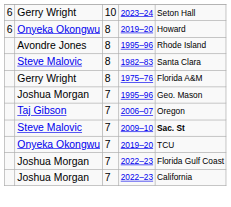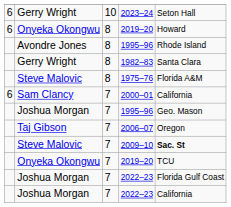 <table class="wikitable">
 <tr>
 </tr>
 <tr>
 <td>6</td>
 <td>Gerry Wright</td>
 <td>10</td>
 <td style="font-size:80%;"><a href='#'>2023–24</a></td>
 <td style="font-size:80%;">Seton Hall</td>
 </tr>
 <tr>
 <td>6</td>
 <td><a href='#'>Onyeka Okongwu</a></td>
 <td>8</td>
 <td style="font-size:80%;"><a href='#'>2019–20</a></td>
 <td style="font-size:80%;">Howard</td>
 </tr>
 <tr>
 <td></td>
 <td>Avondre Jones</td>
 <td>8</td>
 <td style="font-size:80%;"><a href='#'>1995–96</a></td>
 <td style="font-size:80%;">Rhode Island</td>
 </tr>
 <tr>
 <td></td>
-<td><a href='#'>Steve Malovic</a></td>
+<td>Gerry Wright</td>
 <td>8</td>
 <td style="font-size:80%;"><a href='#'>1982–83</a></td>
 <td style="font-size:80%;">Santa Clara</td>
 </tr>
 <tr>
 <td></td>
-<td>Gerry Wright</td>
+<td><a href='#'>Steve Malovic</a></td>
 <td>8</td>
 <td style="font-size:80%;"><a href='#'>1975–76</a></td>
 <td style="font-size:80%;">Florida A&M</td>
+</tr>
+<tr>
+<td>6</td>
+<td><a href='#'>Sam Clancy</a></td>
+<td>7</td>
+<td style="font-size:80%;"><a href='#'>2000–01</a></td>
+<td style="font-size:80%;">California</td>
 </tr>
 <tr>
 <td></td>
 <td>Joshua Morgan</td>
 <td>7</td>
 <td style="font-size:80%;"><a href='#'>1995–96</a></td>
 <td style="font-size:80%;">Geo. Mason</td>
 </tr>
 <tr>
 <td></td>
 <td><a href='#'>Taj Gibson</a></td>
 <td>7</td>
 <td style="font-size:80%;"><a href='#'>2006–07</a></td>
 <td style="font-size:80%;">Oregon</td>
 </tr>
 <tr>
 <td></td>
 <td><a href='#'>Steve Malovic</a></td>
 <td>7</td>
 <td style="font-size:80%;"><a href='#'>2009–10</a></td>
 <td style="font-size:80%;"><strong>Sac. St</strong></td>
 </tr>
 <tr>
 <td></td>
 <td><a href='#'>Onyeka Okongwu</a></td>
 <td>7</td>
 <td style="font-size:80%;"><a href='#'>2019–20</a></td>
 <td style="font-size:80%;">TCU</td>
 </tr>
 <tr>
 <td></td>
 <td>Joshua Morgan</td>
 <td>7</td>
 <td style="font-size:80%;"><a href='#'>2022–23</a></td>
 <td style="font-size:80%;">Florida Gulf Coast</td>
 </tr>
 <tr>
 <td></td>
 <td>Joshua Morgan</td>
 <td>7</td>
 <td style="font-size:80%;"><a href='#'>2022–23</a></td>
 <td style="font-size:80%;">California</td>
 </tr>
 </table>
